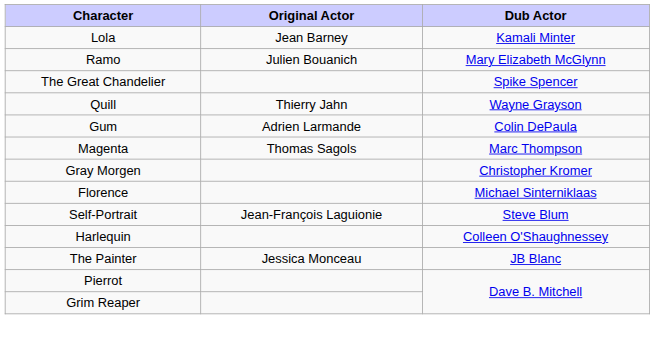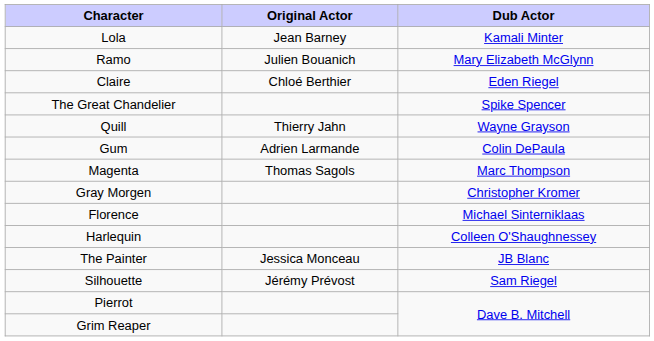 <table width="60%" border="2" cellpadding="4" cellspacing="0" style="margin: 0.5em 0.5em 0.5em 1em; padding: 0.5em; background: #f9f9f9; border: 1px #aaa solid; border-collapse: collapse; font-size: 95%; text-align: center;">
 <tr style="background: #ccf;">
 <th>Character</th>
 <th>Original Actor</th>
 <th>Dub Actor</th>
 </tr>
 <tr>
 <td>Lola</td>
 <td>Jean Barney</td>
 <td><a href='#'>Kamali Minter</a></td>
 </tr>
 <tr>
 <td>Ramo</td>
 <td>Julien Bouanich</td>
 <td><a href='#'>Mary Elizabeth McGlynn</a></td>
+</tr>
+<tr>
+<td>Claire</td>
+<td>Chloé Berthier</td>
+<td><a href='#'>Eden Riegel</a></td>
 </tr>
 <tr>
 <td>The Great Chandelier</td>
 <td></td>
 <td><a href='#'>Spike Spencer</a></td>
 </tr>
 <tr>
 <td>Quill</td>
 <td>Thierry Jahn</td>
 <td><a href='#'>Wayne Grayson</a></td>
 </tr>
 <tr>
 <td>Gum</td>
 <td>Adrien Larmande</td>
 <td><a href='#'>Colin DePaula</a></td>
 </tr>
 <tr>
 <td>Magenta</td>
 <td>Thomas Sagols</td>
 <td><a href='#'>Marc Thompson</a></td>
 </tr>
 <tr>
 <td>Gray Morgen</td>
 <td></td>
 <td><a href='#'>Christopher Kromer</a></td>
 </tr>
 <tr>
 <td>Florence</td>
 <td></td>
 <td><a href='#'>Michael Sinterniklaas</a></td>
 </tr>
 <tr>
-<td>Self-Portrait</td>
-<td>Jean-François Laguionie</td>
-<td><a href='#'>Steve Blum</a></td>
-</tr>
-<tr>
 <td>Harlequin</td>
 <td></td>
 <td><a href='#'>Colleen O'Shaughnessey</a></td>
 </tr>
 <tr>
 <td>The Painter</td>
 <td>Jessica Monceau</td>
 <td><a href='#'>JB Blanc</a></td>
+</tr>
+<tr>
+<td>Silhouette</td>
+<td>Jérémy Prévost</td>
+<td><a href='#'>Sam Riegel</a></td>
 </tr>
 <tr>
 <td>Pierrot</td>
 <td></td>
 <td rowspan="2"><a href='#'>Dave B. Mitchell</a></td>
 </tr>
 <tr>
 <td>Grim Reaper</td>
 <td></td>
 </tr>
 </table>
